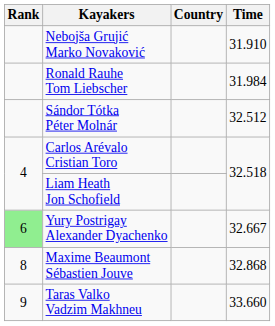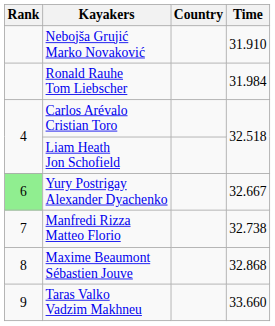 <table class="wikitable" style="text-align:center">
 <tr>
 <th>Rank</th>
 <th>Kayakers</th>
 <th>Country</th>
 <th>Time</th>
 </tr>
 <tr>
 <td></td>
 <td align="left"><a href='#'>Nebojša Grujić</a><br><a href='#'>Marko Novaković</a></td>
 <td align="left"></td>
 <td>31.910</td>
 </tr>
 <tr>
 <td></td>
 <td align="left"><a href='#'>Ronald Rauhe</a><br><a href='#'>Tom Liebscher</a></td>
 <td align="left"></td>
 <td>31.984</td>
 </tr>
 <tr>
-<td></td>
-<td align="left"><a href='#'>Sándor Tótka</a><br><a href='#'>Péter Molnár</a></td>
-<td align="left"></td>
-<td>32.512</td>
-</tr>
-<tr>
 <td rowspan=2>4</td>
 <td align="left"><a href='#'>Carlos Arévalo</a><br><a href='#'>Cristian Toro</a></td>
 <td align="left"></td>
 <td rowspan=2>32.518</td>
 </tr>
 <tr>
 <td align="left"><a href='#'>Liam Heath</a><br><a href='#'>Jon Schofield</a></td>
 <td align="left"></td>
 </tr>
 <tr>
 <td style="background: lightgreen;">6</td>
 <td align="left"><a href='#'>Yury Postrigay</a><br><a href='#'>Alexander Dyachenko</a></td>
 <td align="left"></td>
 <td>32.667</td>
 </tr>
 <tr>
+<td>7</td>
+<td align="left"><a href='#'>Manfredi Rizza</a><br><a href='#'>Matteo Florio</a></td>
+<td align="left"></td>
+<td>32.738</td>
+</tr>
+<tr>
 <td>8</td>
 <td align="left"><a href='#'>Maxime Beaumont</a><br><a href='#'>Sébastien Jouve</a></td>
 <td align="left"></td>
 <td>32.868</td>
 </tr>
 <tr>
 <td>9</td>
 <td align="left"><a href='#'>Taras Valko</a><br><a href='#'>Vadzim Makhneu</a></td>
 <td align="left"></td>
 <td>33.660</td>
 </tr>
 </table>
